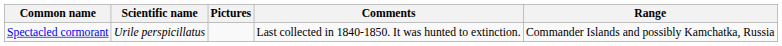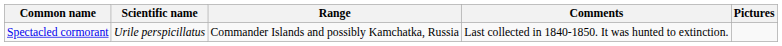 <table class="wikitable sortable">
 <tr>
 <th>Common name</th>
 <th>Scientific name</th>
+<th>Range</th>
+<th class="unsortable">Comments</th>
 <th class="unsortable">Pictures</th>
-<th class="unsortable">Comments</th>
-<th>Range</th>
 </tr>
 <tr>
 <td><a href='#'>Spectacled cormorant</a></td>
 <td><em>Urile perspicillatus</em></td>
+<td>Commander Islands and possibly Kamchatka, Russia</td>
+<td>Last collected in 1840-1850. It was hunted to extinction.</td>
 <td></td>
-<td>Last collected in 1840-1850. It was hunted to extinction.</td>
-<td>Commander Islands and possibly Kamchatka, Russia</td>
 </tr>
 </table>
